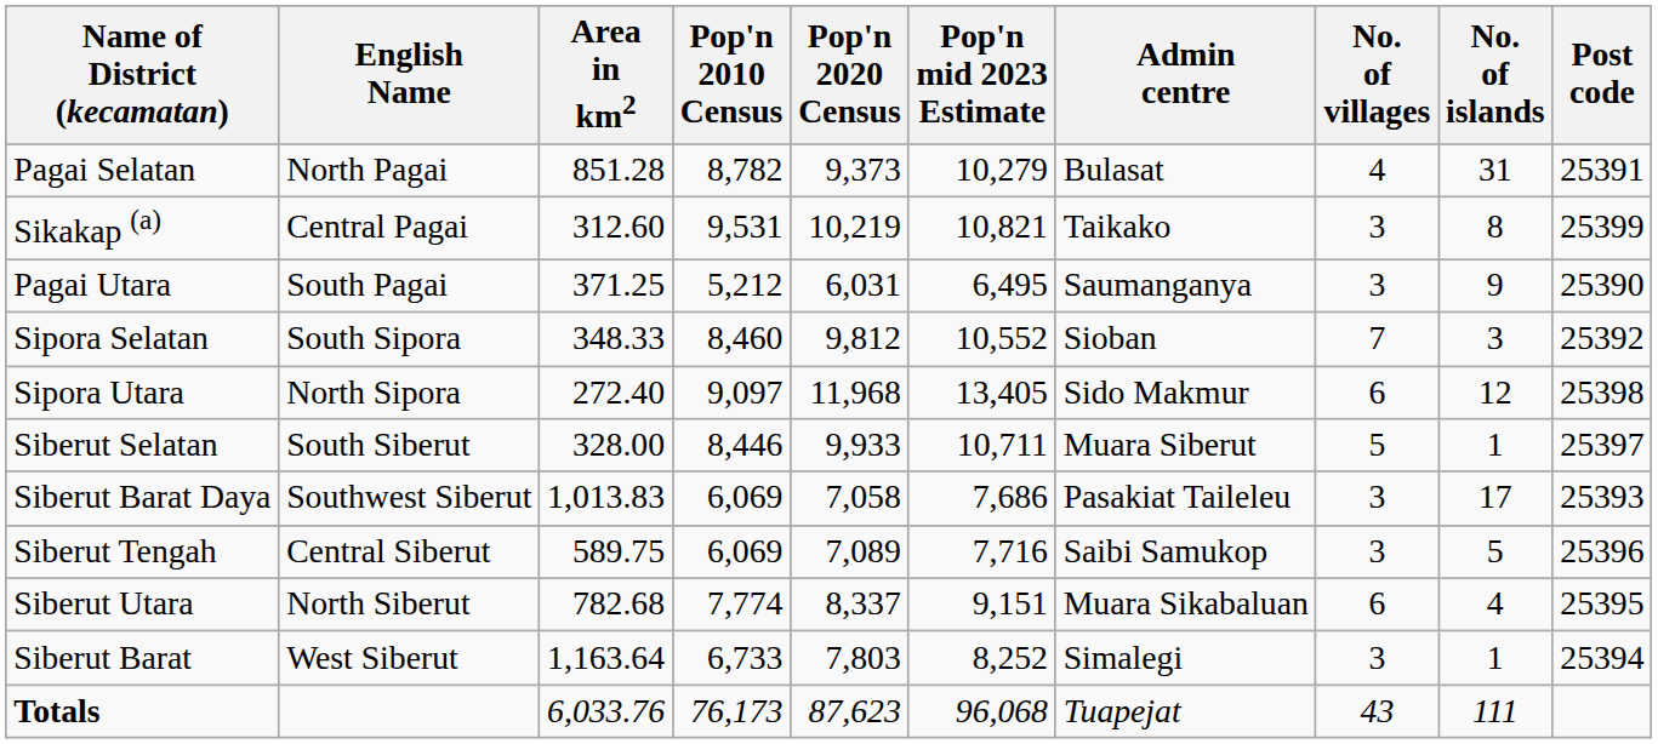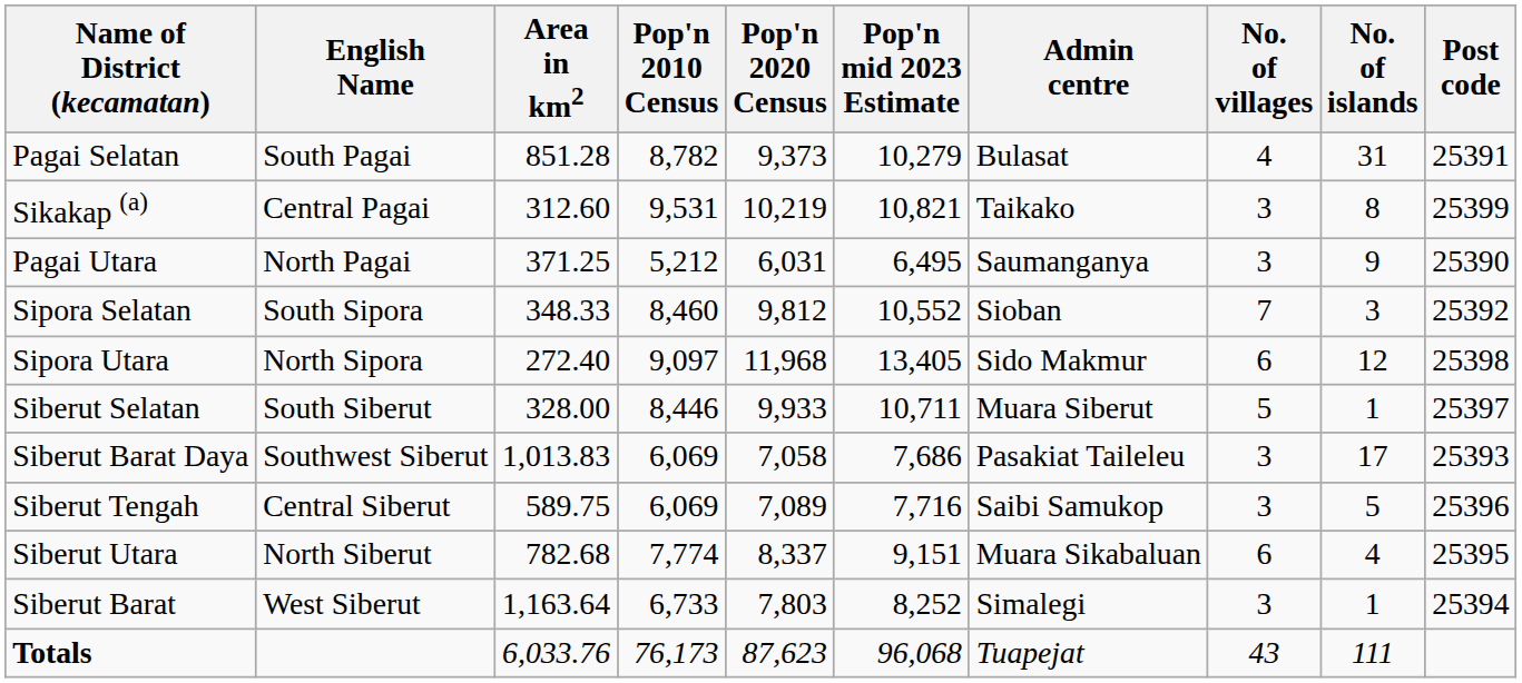 <table class="wikitable sortable">
 <tr>
 <th>Name of<br>District<br>(<em>kecamatan</em>)</th>
 <th>English<br>Name</th>
 <th>Area <br>in <br>km<sup>2</sup></th>
 <th>Pop'n <br> 2010 <br>Census</th>
 <th>Pop'n <br>2020 <br>Census</th>
 <th>Pop'n <br>mid 2023 <br>Estimate</th>
 <th>Admin<br>centre</th>
 <th>No. <br>of<br>villages</th>
 <th>No. <br>of<br>islands</th>
 <th>Post<br>code</th>
 </tr>
 <tr>
 <td>Pagai Selatan </td>
-<td>North Pagai</td>
+<td>South Pagai</td>
 <td align="right">851.28</td>
 <td align="right">8,782</td>
 <td align="right">9,373</td>
 <td align="right">10,279</td>
 <td>Bulasat</td>
 <td align="center">4</td>
 <td align="center">31</td>
 <td>25391</td>
 </tr>
 <tr>
 <td>Sikakap <sup>(a)</sup> </td>
 <td>Central Pagai</td>
 <td align="right">312.60</td>
 <td align="right">9,531</td>
 <td align="right">10,219</td>
 <td align="right">10,821</td>
 <td>Taikako</td>
 <td align="center">3</td>
 <td align="center">8</td>
 <td>25399</td>
 </tr>
 <tr>
 <td>Pagai Utara </td>
-<td>South Pagai</td>
+<td>North Pagai</td>
 <td align="right">371.25</td>
 <td align="right">5,212</td>
 <td align="right">6,031</td>
 <td align="right">6,495</td>
 <td>Saumanganya</td>
 <td align="center">3</td>
 <td align="center">9</td>
 <td>25390</td>
 </tr>
 <tr>
 <td>Sipora Selatan </td>
 <td>South Sipora</td>
 <td align="right">348.33</td>
 <td align="right">8,460</td>
 <td align="right">9,812</td>
 <td align="right">10,552</td>
 <td>Sioban</td>
 <td align="center">7</td>
 <td align="center">3</td>
 <td>25392</td>
 </tr>
 <tr>
 <td>Sipora Utara </td>
 <td>North Sipora</td>
 <td align="right">272.40</td>
 <td align="right">9,097</td>
 <td align="right">11,968</td>
 <td align="right">13,405</td>
 <td>Sido Makmur</td>
 <td align="center">6</td>
 <td align="center">12</td>
 <td>25398</td>
 </tr>
 <tr>
 <td>Siberut Selatan </td>
 <td>South Siberut</td>
 <td align="right">328.00</td>
 <td align="right">8,446</td>
 <td align="right">9,933</td>
 <td align="right">10,711</td>
 <td>Muara Siberut</td>
 <td align="center">5</td>
 <td align="center">1</td>
 <td>25397</td>
 </tr>
 <tr>
 <td>Siberut Barat Daya </td>
 <td>Southwest Siberut</td>
 <td align="right">1,013.83</td>
 <td align="right">6,069</td>
 <td align="right">7,058</td>
 <td align="right">7,686</td>
 <td>Pasakiat Taileleu</td>
 <td align="center">3</td>
 <td align="center">17</td>
 <td>25393</td>
 </tr>
 <tr>
 <td>Siberut Tengah </td>
 <td>Central Siberut</td>
 <td align="right">589.75</td>
 <td align="right">6,069</td>
 <td align="right">7,089</td>
 <td align="right">7,716</td>
 <td>Saibi Samukop</td>
 <td align="center">3</td>
 <td align="center">5</td>
 <td>25396</td>
 </tr>
 <tr>
 <td>Siberut Utara </td>
 <td>North Siberut</td>
 <td align="right">782.68</td>
 <td align="right">7,774</td>
 <td align="right">8,337</td>
 <td align="right">9,151</td>
 <td>Muara Sikabaluan</td>
 <td align="center">6</td>
 <td align="center">4</td>
 <td>25395</td>
 </tr>
 <tr>
 <td>Siberut Barat </td>
 <td>West Siberut</td>
 <td align="right">1,163.64</td>
 <td align="right">6,733</td>
 <td align="right">7,803</td>
 <td align="right">8,252</td>
 <td>Simalegi</td>
 <td align="center">3</td>
 <td align="center">1</td>
 <td>25394</td>
 </tr>
 <tr>
 <td><strong>Totals</strong></td>
 <td></td>
 <td align="right"><em>6,033.76</em></td>
 <td align="right"><em>76,173</em></td>
 <td align="right"><em>87,623</em></td>
 <td align="right"><em>96,068</em></td>
 <td><em>Tuapejat</em></td>
 <td align="center"><em>43</em></td>
 <td align="center"><em>111</em></td>
 <td></td>
 </tr>
 </table>
